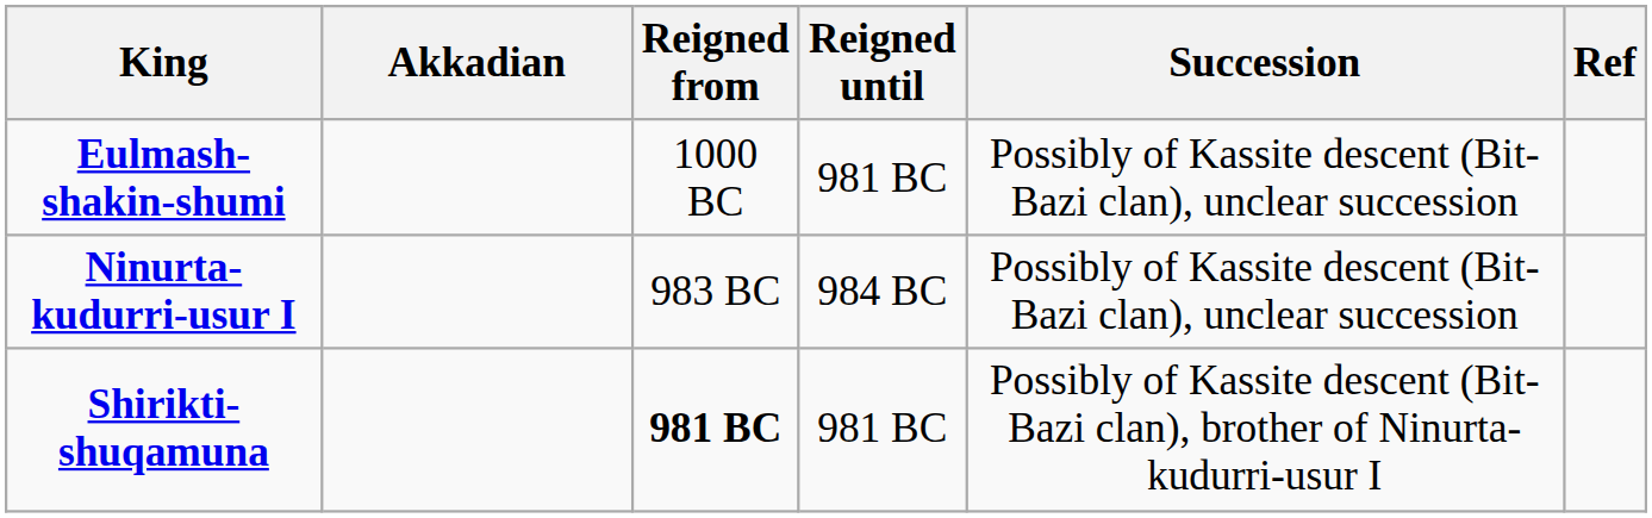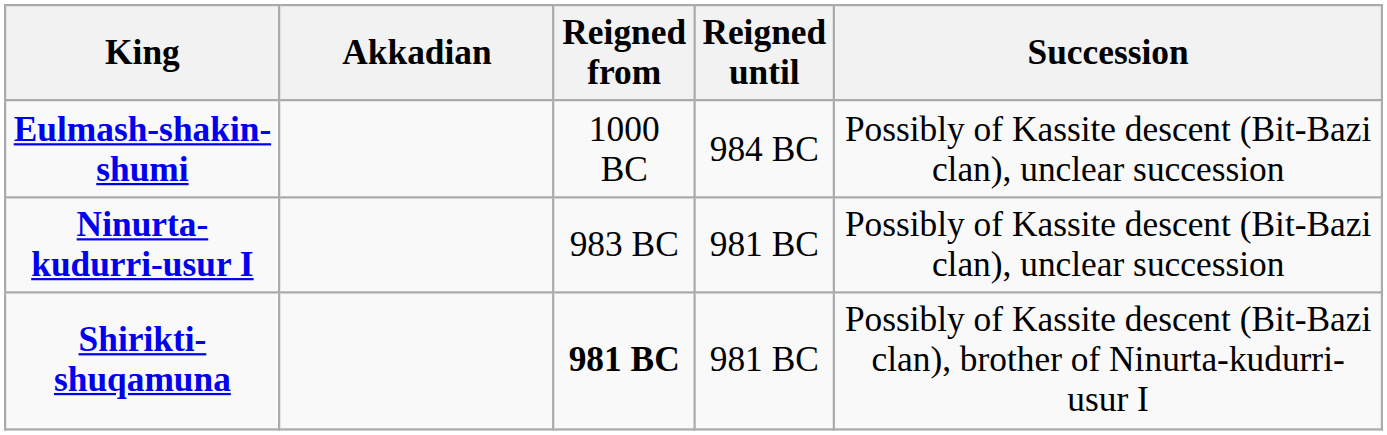 <table class="wikitable" style="width:100%; text-align:center;">
 <tr>
 <th width="20%">King</th>
 <th width="20%">Akkadian</th>
 <th width="10%">Reigned from</th>
 <th width="10%">Reigned until</th>
 <th width="40%">Succession</th>
-<th width="10%">Ref</th>
 </tr>
 <tr>
 <td><strong><a href='#'>Eulmash-shakin-shumi</a></strong></td>
 <td><br><small></small></td>
 <td> 1000 BC</td>
-<td> 981 BC</td>
+<td> 984 BC</td>
 <td>Possibly of Kassite descent (Bit-Bazi clan), unclear succession</td>
-<td></td>
 </tr>
 <tr>
 <td><strong><a href='#'>Ninurta-kudurri-usur I</a></strong></td>
 <td><br><small></small></td>
 <td> 983 BC</td>
-<td> 984 BC</td>
+<td> 981 BC</td>
 <td>Possibly of Kassite descent (Bit-Bazi clan), unclear succession</td>
-<td></td>
 </tr>
 <tr>
 <td><strong><a href='#'>Shirikti-shuqamuna</a></strong></td>
 <td><br><small></small></td>
 <td><strong> 981 BC</strong></td>
 <td> 981 BC</td>
 <td>Possibly of Kassite descent (Bit-Bazi clan), brother of Ninurta-kudurri-usur I</td>
-<td></td>
 </tr>
 </table>
